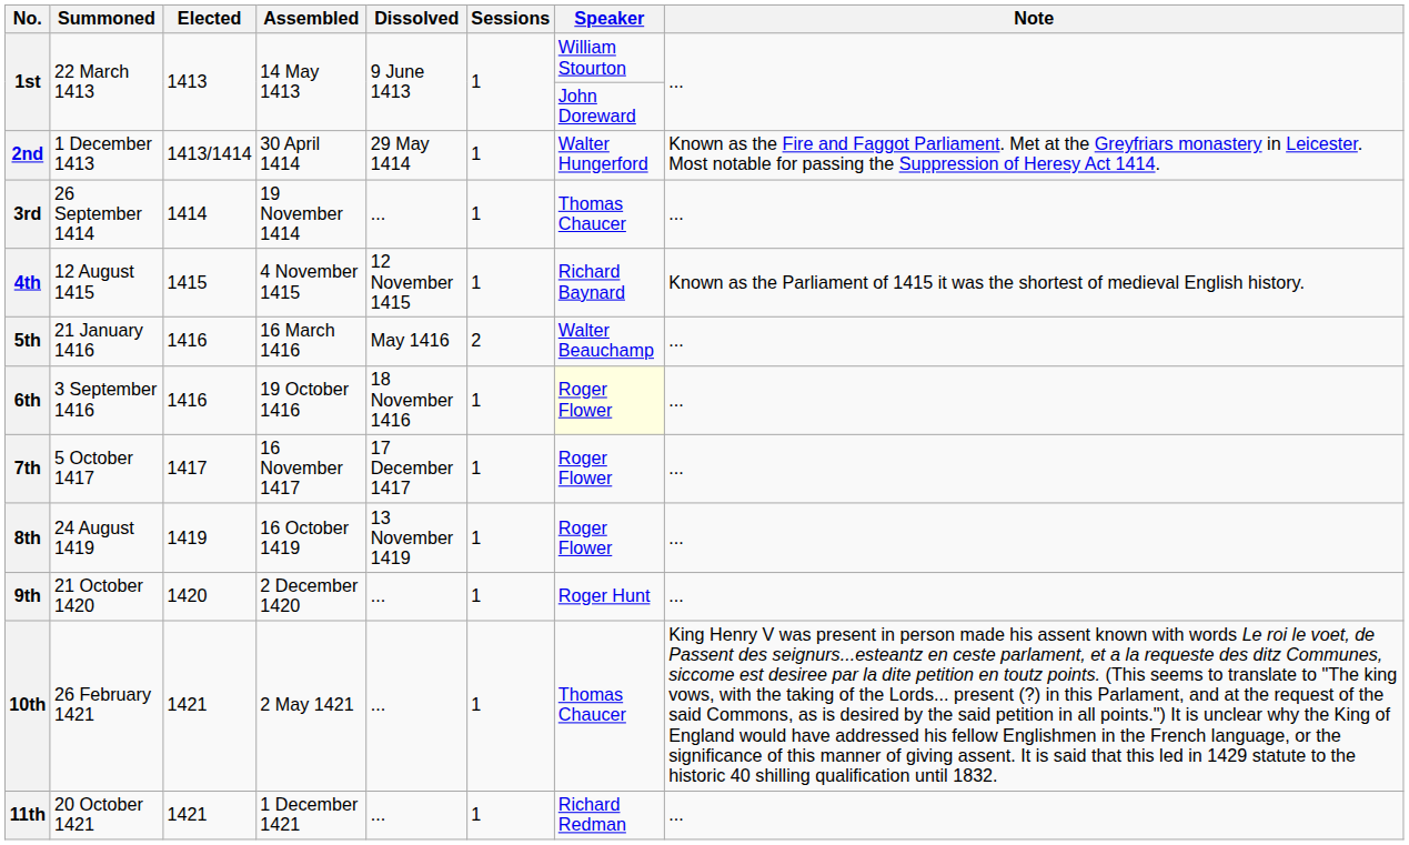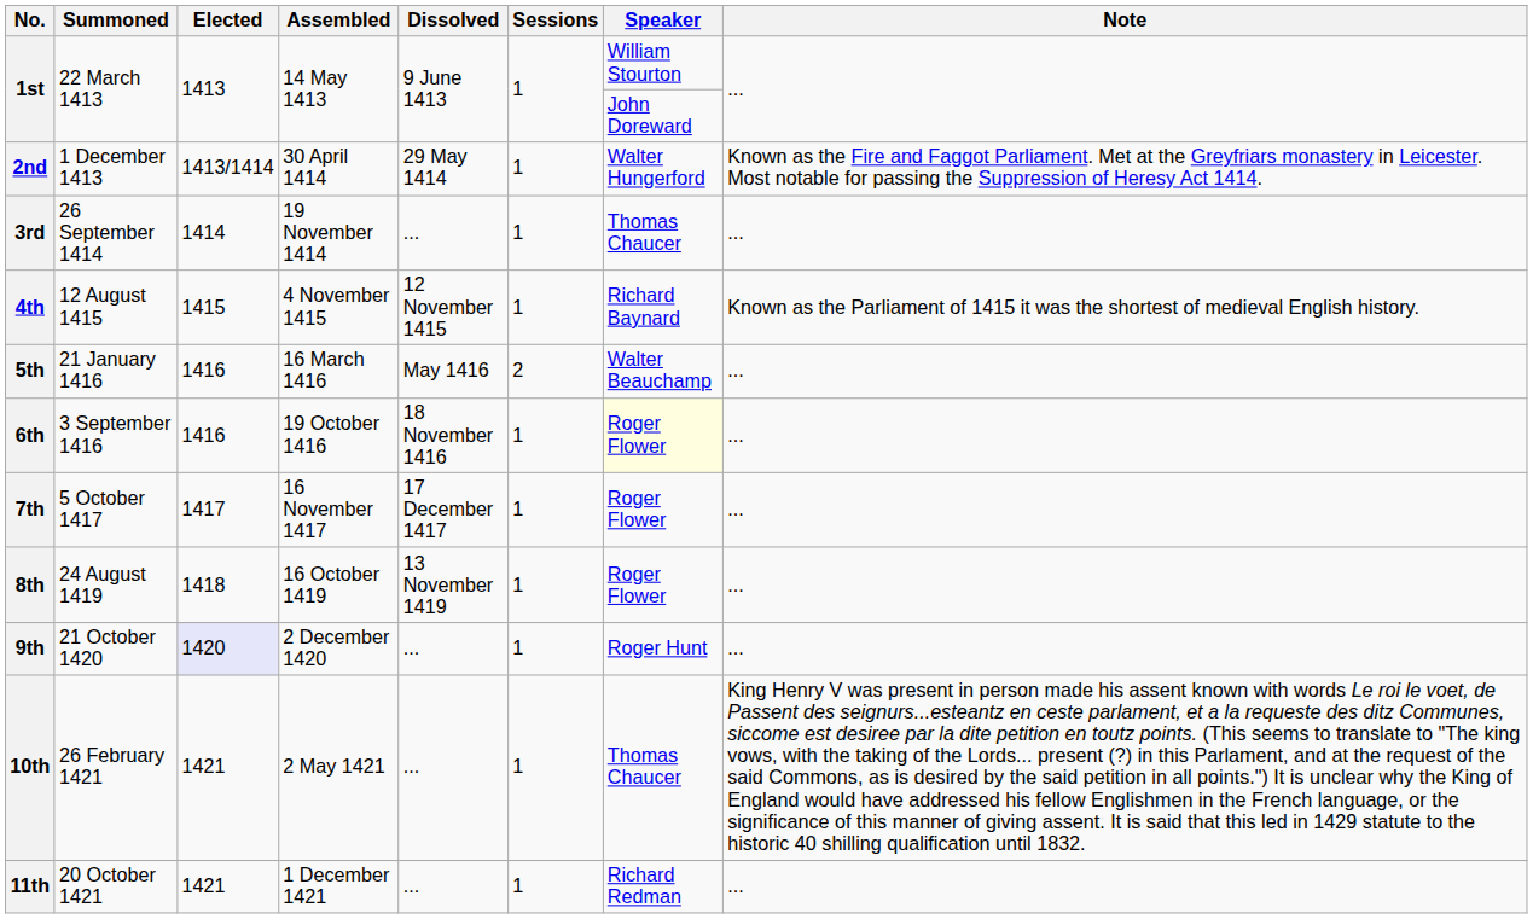 <table class="wikitable">
 <tr>
 <th>No.</th>
 <th>Summoned</th>
 <th>Elected</th>
 <th>Assembled</th>
 <th>Dissolved</th>
 <th>Sessions</th>
 <th><a href='#'>Speaker</a></th>
 <th>Note</th>
 </tr>
 <tr>
 <th rowspan=2>1st</th>
 <td rowspan=2>22 March 1413</td>
 <td rowspan=2>1413</td>
 <td rowspan=2>14 May 1413</td>
 <td rowspan=2>9 June 1413</td>
 <td rowspan=2>1</td>
 <td><a href='#'>William Stourton</a></td>
 <td rowspan=2>...</td>
 </tr>
 <tr>
 <td><a href='#'>John Doreward</a></td>
 </tr>
 <tr>
 <th><a href='#'>2nd</a></th>
 <td>1 December 1413</td>
 <td>1413/1414</td>
 <td>30 April 1414</td>
 <td>29 May 1414</td>
 <td>1</td>
 <td><a href='#'>Walter Hungerford</a></td>
 <td>Known as the <a href='#'>Fire and Faggot Parliament</a>. Met at the <a href='#'>Greyfriars monastery</a> in <a href='#'>Leicester</a>. Most notable for passing the <a href='#'>Suppression of Heresy Act 1414</a>.</td>
 </tr>
 <tr>
 <th>3rd</th>
 <td>26 September 1414</td>
 <td>1414</td>
 <td>19 November 1414</td>
 <td>...</td>
 <td>1</td>
 <td><a href='#'>Thomas Chaucer</a></td>
 <td>...</td>
 </tr>
 <tr>
 <th><a href='#'>4th</a></th>
 <td>12 August 1415</td>
 <td>1415</td>
 <td>4 November 1415</td>
 <td>12 November 1415</td>
 <td>1</td>
 <td><a href='#'>Richard Baynard</a></td>
 <td>Known as the Parliament of 1415 it was the shortest of medieval English history.</td>
 </tr>
 <tr>
 <th>5th</th>
 <td>21 January 1416</td>
 <td>1416</td>
 <td>16 March 1416</td>
 <td>May 1416</td>
 <td>2</td>
 <td><a href='#'>Walter Beauchamp</a></td>
 <td>...</td>
 </tr>
 <tr>
 <th>6th</th>
 <td>3 September 1416</td>
 <td>1416</td>
 <td>19 October 1416</td>
 <td>18 November 1416</td>
 <td>1</td>
 <td style="background: lightyellow;"><a href='#'>Roger Flower</a></td>
 <td>...</td>
 </tr>
 <tr>
 <th>7th</th>
 <td>5 October 1417</td>
 <td>1417</td>
 <td>16 November 1417</td>
 <td>17 December 1417</td>
 <td>1</td>
 <td><a href='#'>Roger Flower</a></td>
 <td>...</td>
 </tr>
 <tr>
 <th>8th</th>
 <td>24 August 1419</td>
-<td>1419</td>
+<td>1418</td>
 <td>16 October 1419</td>
 <td>13 November 1419</td>
 <td>1</td>
 <td><a href='#'>Roger Flower</a></td>
 <td>...</td>
 </tr>
 <tr>
 <th>9th</th>
 <td>21 October 1420</td>
-<td>1420</td>
+<td style="background: lavender;">1420</td>
 <td>2 December 1420</td>
 <td>...</td>
 <td>1</td>
 <td><a href='#'>Roger Hunt</a></td>
 <td>...</td>
 </tr>
 <tr>
 <th>10th</th>
 <td>26 February 1421</td>
 <td>1421</td>
 <td>2 May 1421</td>
 <td>...</td>
 <td>1</td>
 <td><a href='#'>Thomas Chaucer</a></td>
 <td>King Henry V was present in person made his assent known with words <em>Le roi le voet, de Passent des seignurs...esteantz en ceste parlament, et a la requeste des ditz Communes, siccome est desiree par la dite petition en toutz points.</em> (This seems to translate to "The king vows, with the taking of the Lords... present (?) in this Parlament, and at the request of the said Commons, as is desired by the said petition in all points.") It is unclear why the King of England would have addressed his fellow Englishmen in the French language, or the significance of this manner of giving assent.  It is said that this led in 1429 statute to the historic 40 shilling qualification until 1832.</td>
 </tr>
 <tr>
 <th>11th</th>
 <td>20 October 1421</td>
 <td>1421</td>
 <td>1 December 1421</td>
 <td>...</td>
 <td>1</td>
 <td><a href='#'>Richard Redman</a></td>
 <td>...</td>
 </tr>
 </table>
